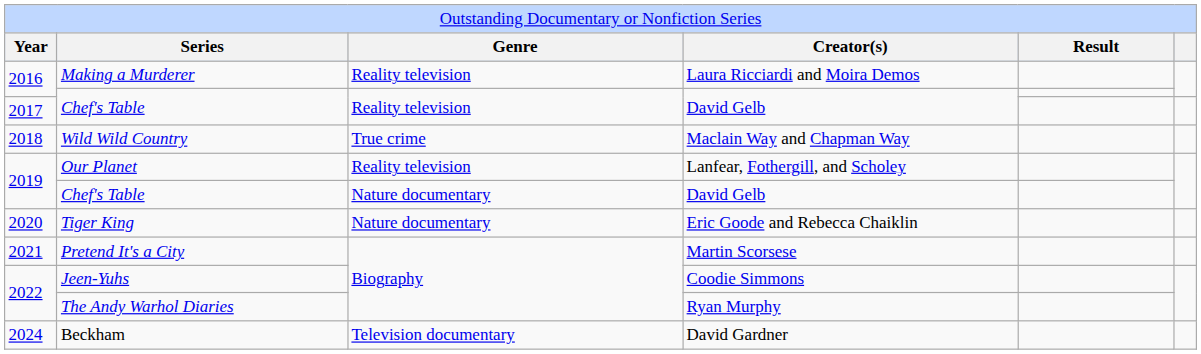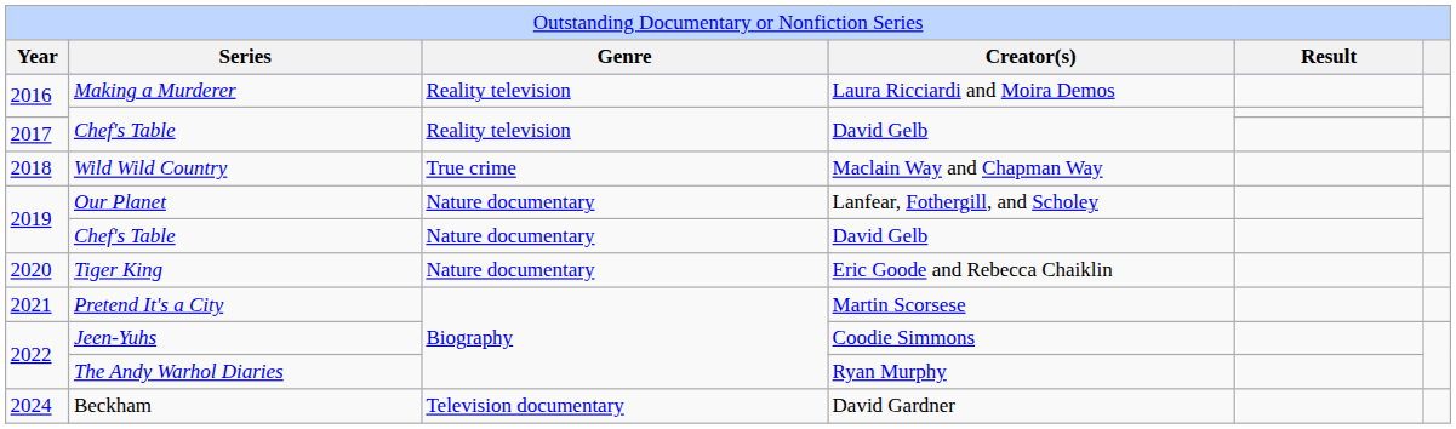 <table class="wikitable plainrowheaders" style="font-size: 90%" width=80%>
 <tr ---- bgcolor="#bfd7ff">
 <td colspan=6 align=center><a href='#'>Outstanding Documentary or Nonfiction Series</a></td>
 </tr>
 <tr ---- bgcolor="#bfd7ff">
 <th scope="col" style="width:1%;">Year</th>
 <th scope="col" style="width:13%;">Series</th>
 <th scope="col" style="width:15%;">Genre</th>
 <th scope="col" style="width:15%;">Creator(s)</th>
 <th scope="col" style="width:7%;">Result</th>
 <th scope="col" style="width:1%;"></th>
 </tr>
 <tr>
 <td rowspan="2"><a href='#'>2016</a></td>
 <td><em><a href='#'>Making a Murderer</a></em></td>
 <td><a href='#'>Reality television</a></td>
 <td><a href='#'>Laura Ricciardi</a> and <a href='#'>Moira Demos</a></td>
 <td></td>
 <td rowspan="2"></td>
 </tr>
 <tr>
 <td rowspan="2"><em><a href='#'>Chef's Table</a></em></td>
 <td rowspan="2"><a href='#'>Reality television</a></td>
 <td rowspan="2"><a href='#'>David Gelb</a></td>
 <td></td>
 </tr>
 <tr>
 <td><a href='#'>2017</a></td>
 <td></td>
 <td></td>
 </tr>
 <tr>
 <td><a href='#'>2018</a></td>
 <td><em><a href='#'>Wild Wild Country</a></em></td>
 <td><a href='#'>True crime</a></td>
 <td><a href='#'>Maclain Way</a> and <a href='#'>Chapman Way</a></td>
 <td></td>
 <td></td>
 </tr>
 <tr>
 <td rowspan="2"><a href='#'>2019</a></td>
 <td><em><a href='#'>Our Planet</a></em></td>
-<td><a href='#'>Reality television</a></td>
+<td><a href='#'>Nature documentary</a></td>
 <td>Lanfear, <a href='#'>Fothergill</a>, and <a href='#'>Scholey</a></td>
 <td></td>
 <td rowspan="2"></td>
 </tr>
 <tr>
 <td><em><a href='#'>Chef's Table</a></em></td>
 <td><a href='#'>Nature documentary</a></td>
 <td><a href='#'>David Gelb</a></td>
 <td></td>
 </tr>
 <tr>
 <td><a href='#'>2020</a></td>
 <td><em><a href='#'>Tiger King</a></em></td>
 <td><a href='#'>Nature documentary</a></td>
 <td><a href='#'>Eric Goode</a> and Rebecca Chaiklin</td>
 <td></td>
 <td></td>
 </tr>
 <tr>
 <td><a href='#'>2021</a></td>
 <td><em><a href='#'>Pretend It's a City</a></em></td>
 <td rowspan="3"><a href='#'>Biography</a></td>
 <td><a href='#'>Martin Scorsese</a></td>
 <td></td>
 <td></td>
 </tr>
 <tr>
 <td rowspan="2"><a href='#'>2022</a></td>
 <td><em><a href='#'>Jeen-Yuhs</a></em></td>
 <td><a href='#'>Coodie Simmons</a></td>
 <td></td>
 <td rowspan="2"></td>
 </tr>
 <tr>
 <td><em><a href='#'>The Andy Warhol Diaries</a></em></td>
 <td><a href='#'>Ryan Murphy</a></td>
 <td></td>
 </tr>
 <tr>
 <td><a href='#'>2024</a></td>
 <td>Beckham</td>
 <td><a href='#'>Television documentary</a></td>
 <td>David Gardner</td>
 <td></td>
 <td></td>
 </tr>
 </table>
